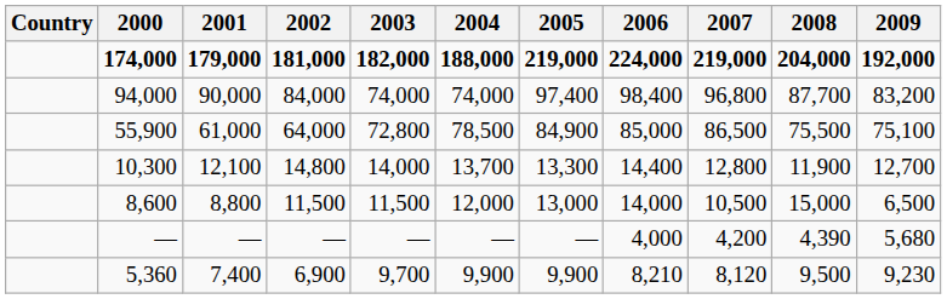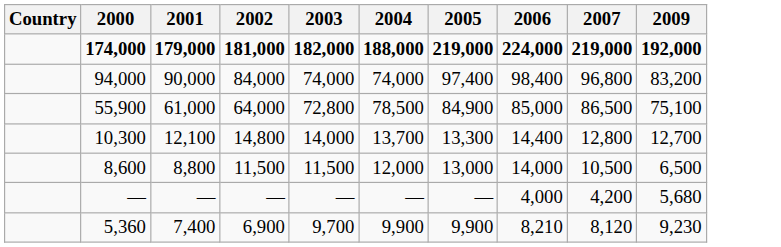 <table class="wikitable sortable static-row-numbers" style="text-align:right;">
 <tr class="static-row-header" style="text-align:center;vertical-align:bottom;">
 <th>Country</th>
 <th>2000</th>
 <th>2001</th>
 <th>2002</th>
 <th>2003</th>
 <th>2004</th>
 <th>2005</th>
 <th>2006</th>
 <th>2007</th>
-<th>2008</th>
 <th>2009</th>
 </tr>
 <tr class="static-row-header " style="font-weight:bold;">
 <td> </td>
 <td>174,000</td>
 <td>179,000</td>
 <td>181,000</td>
 <td>182,000</td>
 <td>188,000</td>
 <td>219,000</td>
 <td>224,000</td>
 <td>219,000</td>
-<td>204,000</td>
 <td>192,000</td>
 </tr>
 <tr>
 <td></td>
 <td>94,000</td>
 <td>90,000</td>
 <td>84,000</td>
 <td>74,000</td>
 <td>74,000</td>
 <td>97,400</td>
 <td>98,400</td>
 <td>96,800</td>
-<td>87,700</td>
 <td>83,200</td>
 </tr>
 <tr>
 <td></td>
 <td>55,900</td>
 <td>61,000</td>
 <td>64,000</td>
 <td>72,800</td>
 <td>78,500</td>
 <td>84,900</td>
 <td>85,000</td>
 <td>86,500</td>
-<td>75,500</td>
 <td>75,100</td>
 </tr>
 <tr>
 <td></td>
 <td>10,300</td>
 <td>12,100</td>
 <td>14,800</td>
 <td>14,000</td>
 <td>13,700</td>
 <td>13,300</td>
 <td>14,400</td>
 <td>12,800</td>
-<td>11,900</td>
 <td>12,700</td>
 </tr>
 <tr>
 <td></td>
 <td>8,600</td>
 <td>8,800</td>
 <td>11,500</td>
 <td>11,500</td>
 <td>12,000</td>
 <td>13,000</td>
 <td>14,000</td>
 <td>10,500</td>
-<td>15,000</td>
 <td>6,500</td>
 </tr>
 <tr>
 <td></td>
 <td>—</td>
 <td>—</td>
 <td>—</td>
 <td>—</td>
 <td>—</td>
 <td>—</td>
 <td>4,000</td>
 <td>4,200</td>
-<td>4,390</td>
 <td>5,680</td>
 </tr>
 <tr>
 <td> </td>
 <td>5,360</td>
 <td>7,400</td>
 <td>6,900</td>
 <td>9,700</td>
 <td>9,900</td>
 <td>9,900</td>
 <td>8,210</td>
 <td>8,120</td>
-<td>9,500</td>
 <td>9,230</td>
 </tr>
 </table>
